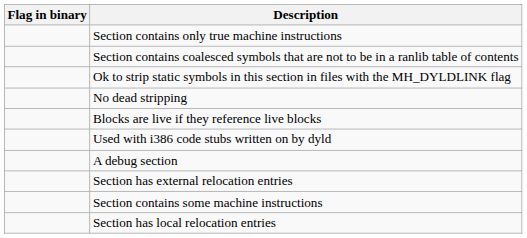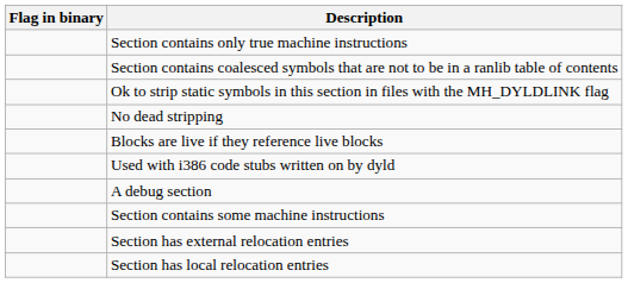 <table class="wikitable">
 <tr>
 <th>Flag in binary</th>
 <th>Description</th>
 </tr>
 <tr>
 <td></td>
 <td>Section contains only true machine instructions</td>
 </tr>
 <tr>
 <td></td>
 <td>Section contains coalesced symbols that are not to be in a ranlib table of contents</td>
 </tr>
 <tr>
 <td></td>
 <td>Ok to strip static symbols in this section in files with the MH_DYLDLINK flag</td>
 </tr>
 <tr>
 <td></td>
 <td>No dead stripping</td>
 </tr>
 <tr>
 <td></td>
 <td>Blocks are live if they reference live blocks</td>
 </tr>
 <tr>
 <td></td>
 <td>Used with i386 code stubs written on by dyld</td>
 </tr>
 <tr>
 <td></td>
 <td>A debug section</td>
 </tr>
 <tr>
 <td></td>
-<td>Section has external relocation entries</td>
+<td>Section contains some machine instructions</td>
 </tr>
 <tr>
 <td></td>
-<td>Section contains some machine instructions</td>
+<td>Section has external relocation entries</td>
 </tr>
 <tr>
 <td></td>
 <td>Section has local relocation entries</td>
 </tr>
 </table>
